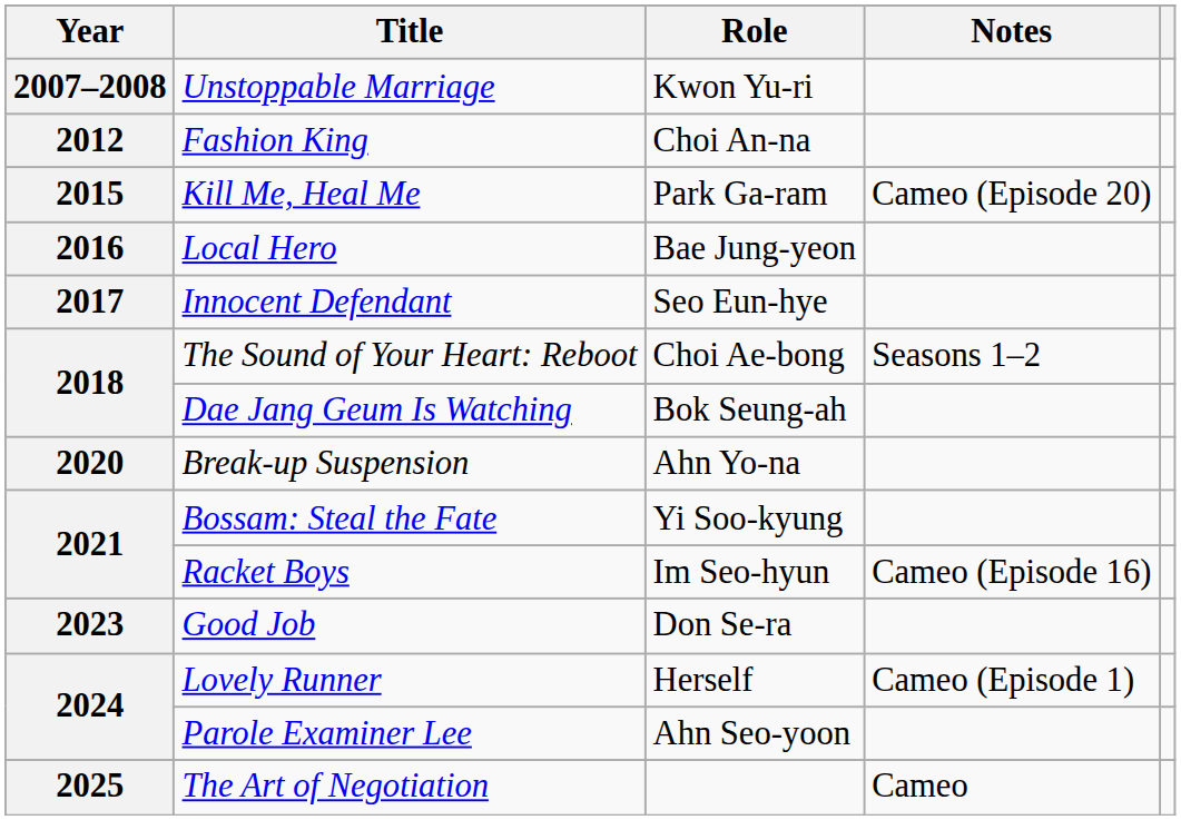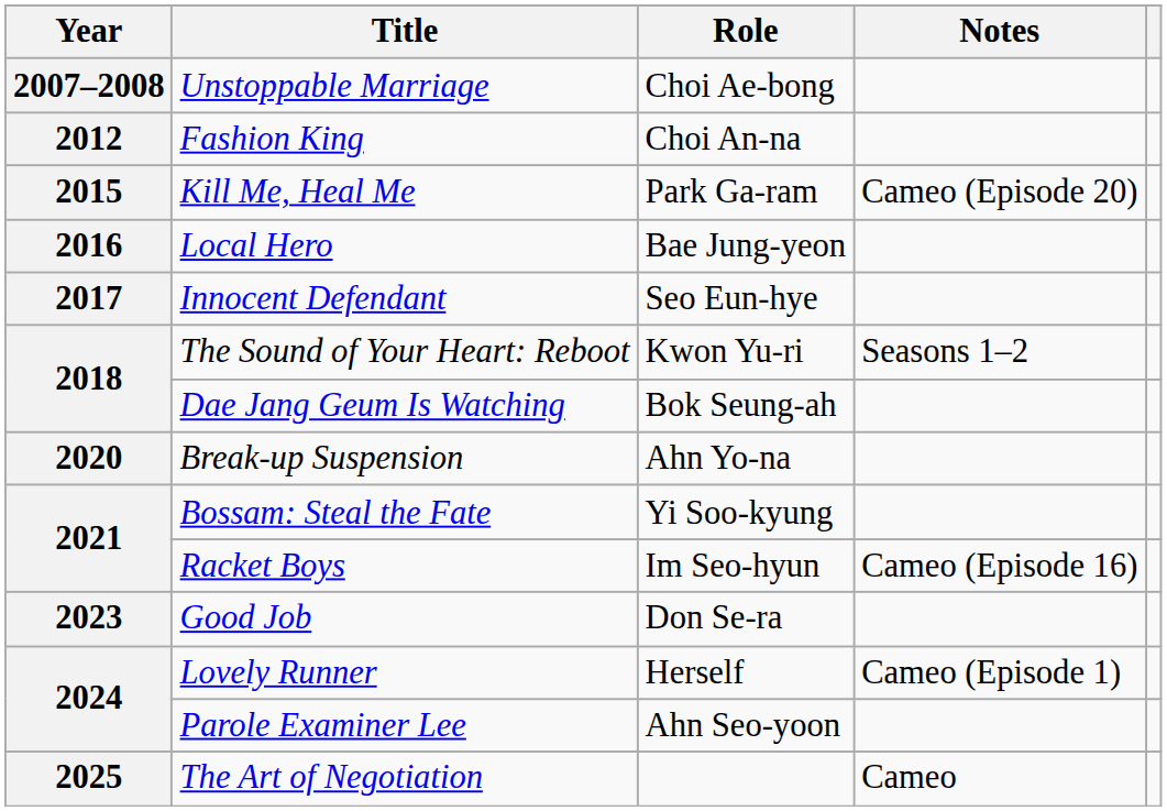 <table class="wikitable plainrowheaders sortable">
 <tr>
 <th scope="col">Year</th>
 <th scope="col">Title</th>
 <th scope="col">Role</th>
 <th scope="col">Notes</th>
 <th scope="col" class="unsortable"></th>
 </tr>
 <tr>
 <th scope="row">2007–2008</th>
 <td><em><a href='#'>Unstoppable Marriage</a></em></td>
-<td>Kwon Yu-ri</td>
+<td>Choi Ae-bong</td>
 <td></td>
 <td style="text-align:center"></td>
 </tr>
 <tr>
 <th scope="row">2012</th>
 <td><em><a href='#'>Fashion King</a></em></td>
 <td>Choi An-na</td>
 <td></td>
 <td style="text-align:center"></td>
 </tr>
 <tr>
 <th scope="row">2015</th>
 <td><em><a href='#'>Kill Me, Heal Me</a></em></td>
 <td>Park Ga-ram</td>
 <td>Cameo (Episode 20)</td>
 <td style="text-align:center"></td>
 </tr>
 <tr>
 <th scope="row">2016</th>
 <td><em><a href='#'>Local Hero</a></em></td>
 <td>Bae Jung-yeon</td>
 <td></td>
 <td style="text-align:center"></td>
 </tr>
 <tr>
 <th scope="row">2017</th>
 <td><em><a href='#'>Innocent Defendant</a></em></td>
 <td>Seo Eun-hye</td>
 <td></td>
 <td style="text-align:center"></td>
 </tr>
 <tr>
 <th scope="row" rowspan="2">2018</th>
 <td><em>The Sound of Your Heart: Reboot</em></td>
-<td>Choi Ae-bong</td>
+<td>Kwon Yu-ri</td>
 <td>Seasons 1–2</td>
 <td style="text-align:center"></td>
 </tr>
 <tr>
 <td><em><a href='#'>Dae Jang Geum Is Watching</a></em></td>
 <td>Bok Seung-ah</td>
 <td></td>
 <td style="text-align:center"></td>
 </tr>
 <tr>
 <th scope="row">2020</th>
 <td><em>Break-up Suspension</em></td>
 <td>Ahn Yo-na</td>
 <td></td>
 <td style="text-align:center"></td>
 </tr>
 <tr>
 <th scope="row" rowspan="2">2021</th>
 <td><em><a href='#'>Bossam: Steal the Fate</a></em></td>
 <td>Yi Soo-kyung</td>
 <td></td>
 <td style="text-align:center"></td>
 </tr>
 <tr>
 <td><em><a href='#'>Racket Boys</a></em></td>
 <td>Im Seo-hyun</td>
 <td>Cameo (Episode 16)</td>
 <td style="text-align:center"></td>
 </tr>
 <tr>
 <th scope="row">2023</th>
 <td><em><a href='#'>Good Job</a></em></td>
 <td>Don Se-ra</td>
 <td></td>
 <td style="text-align:center"></td>
 </tr>
 <tr>
 <th scope="row" rowspan="2">2024</th>
 <td><em><a href='#'>Lovely Runner</a></em></td>
 <td>Herself</td>
 <td>Cameo (Episode 1)</td>
 <td style="text-align:center"></td>
 </tr>
 <tr>
 <td><em><a href='#'>Parole Examiner Lee</a></em></td>
 <td>Ahn Seo-yoon</td>
 <td></td>
 <td style="text-align:center"></td>
 </tr>
 <tr>
 <th scope="row">2025</th>
 <td><em><a href='#'>The Art of Negotiation</a></em></td>
 <td></td>
 <td>Cameo</td>
 <td style="text-align:center"></td>
 </tr>
 </table>
